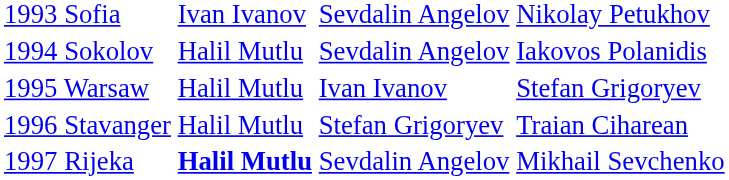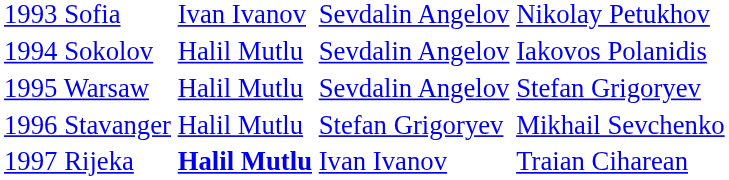 <table>
 <tr>
 <td><a href='#'>1993 Sofia</a></td>
 <td> <a href='#'>Ivan Ivanov</a></td>
 <td> <a href='#'>Sevdalin Angelov</a></td>
 <td> <a href='#'>Nikolay Petukhov</a></td>
 </tr>
 <tr>
 <td><a href='#'>1994 Sokolov</a></td>
 <td> <a href='#'>Halil Mutlu</a></td>
 <td> <a href='#'>Sevdalin Angelov</a></td>
 <td> <a href='#'>Iakovos Polanidis</a></td>
 </tr>
 <tr>
 <td><a href='#'>1995 Warsaw</a></td>
 <td> <a href='#'>Halil Mutlu</a></td>
-<td> <a href='#'>Ivan Ivanov</a></td>
+<td> <a href='#'>Sevdalin Angelov</a></td>
 <td> <a href='#'>Stefan Grigoryev</a></td>
 </tr>
 <tr>
 <td><a href='#'>1996 Stavanger</a></td>
 <td> <a href='#'>Halil Mutlu</a></td>
 <td> <a href='#'>Stefan Grigoryev</a></td>
-<td> <a href='#'>Traian Ciharean</a></td>
+<td> <a href='#'>Mikhail Sevchenko</a></td>
 </tr>
 <tr>
 <td><a href='#'>1997 Rijeka</a></td>
 <td><strong> <a href='#'>Halil Mutlu</a></strong></td>
-<td> <a href='#'>Sevdalin Angelov</a></td>
-<td> <a href='#'>Mikhail Sevchenko</a></td>
+<td> <a href='#'>Ivan Ivanov</a></td>
+<td> <a href='#'>Traian Ciharean</a></td>
 </tr>
 </table>
